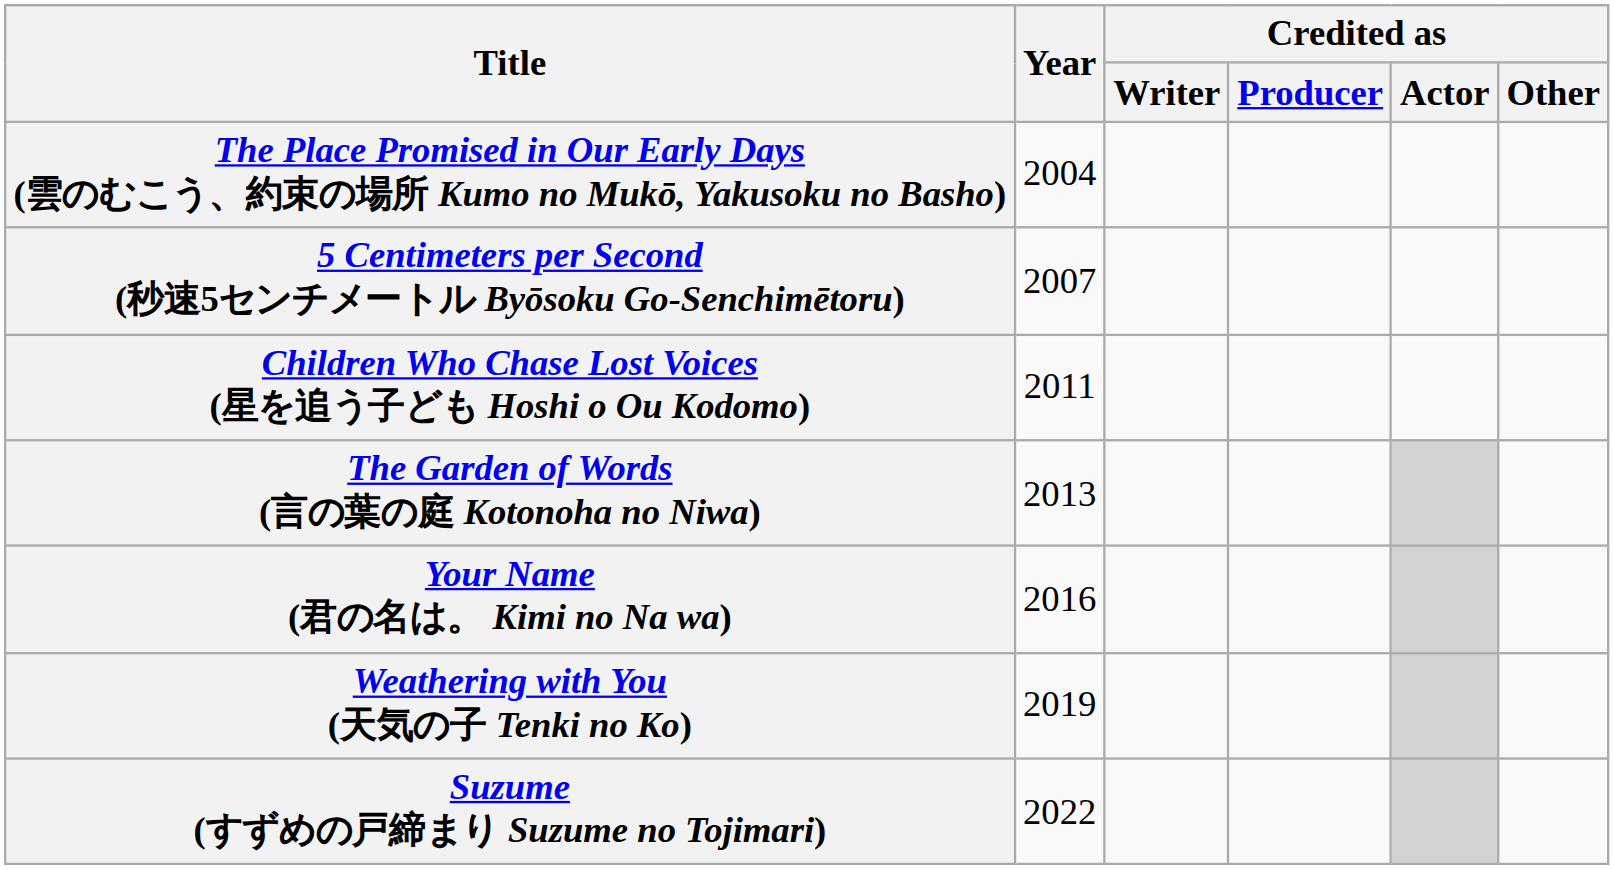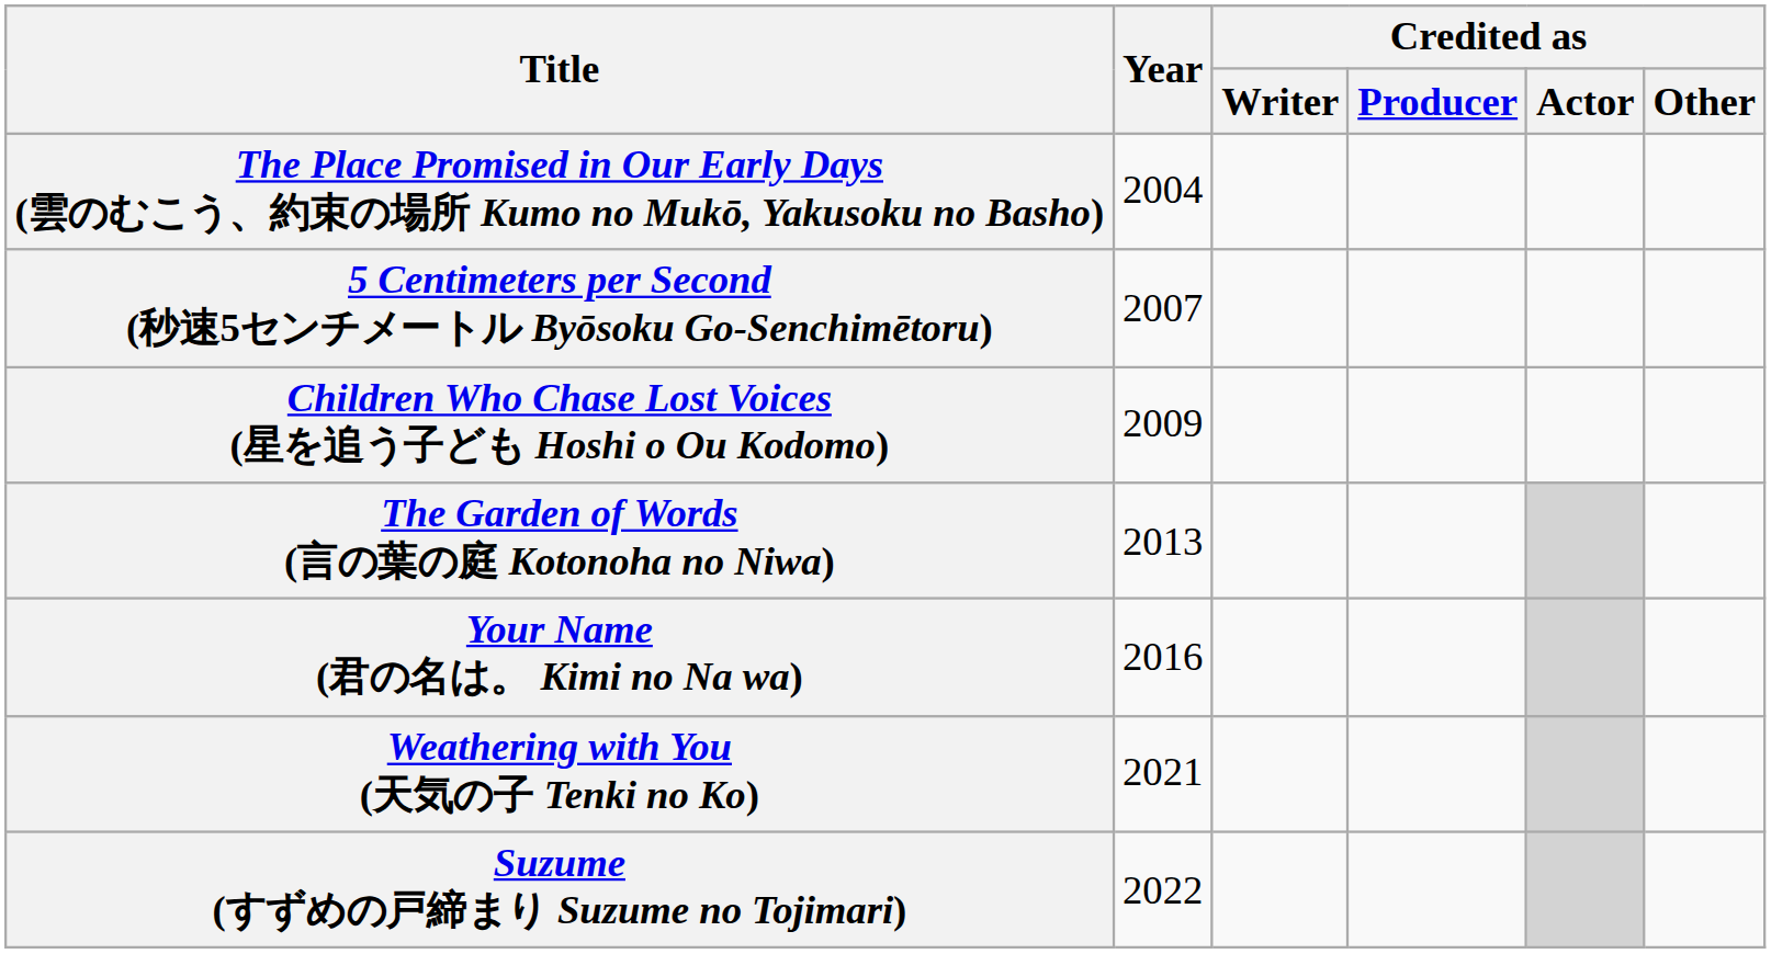 <table class="wikitable plainrowheaders sortable">
 <tr style="background:#ccc; text-align:center;">
 <th scope="col" rowspan="2">Title</th>
 <th scope="col" rowspan="2">Year</th>
 <th scope="col" colspan="4">Credited as</th>
 </tr>
 <tr>
 <th scope="col">Writer</th>
 <th scope="col"><a href='#'>Producer</a></th>
 <th scope="col">Actor</th>
 <th scope="col">Other</th>
 </tr>
 <tr>
 <th scope=row><em><a href='#'>The Place Promised in Our Early Days</a></em><br>(雲のむこう、約束の場所 <em>Kumo no Mukō, Yakusoku no Basho</em>)</th>
 <td style="text-align:center;">2004</td>
 <td></td>
 <td></td>
 <td></td>
 <td></td>
 </tr>
 <tr>
 <th scope=row><em><a href='#'>5 Centimeters per Second</a></em><br>(秒速5センチメートル <em>Byōsoku Go-Senchimētoru</em>)</th>
 <td style="text-align:center;">2007</td>
 <td></td>
 <td></td>
 <td></td>
 <td></td>
 </tr>
 <tr>
 <th scope=row><em><a href='#'>Children Who Chase Lost Voices</a></em><br>(星を追う子ども <em>Hoshi o Ou Kodomo</em>)</th>
-<td style="text-align:center;">2011</td>
+<td style="text-align:center;">2009</td>
 <td></td>
 <td></td>
 <td></td>
 <td></td>
 </tr>
 <tr>
 <th scope=row><em><a href='#'>The Garden of Words</a></em><br>(言の葉の庭 <em>Kotonoha no Niwa</em>)</th>
 <td style="text-align:center;">2013</td>
 <td></td>
 <td></td>
 <td style="background:#d3d3d3;"></td>
 <td></td>
 </tr>
 <tr>
 <th scope=row><em><a href='#'>Your Name</a></em><br>(君の名は。 <em>Kimi no Na wa</em>)</th>
 <td style="text-align:center;">2016</td>
 <td></td>
 <td></td>
 <td style="background:#d3d3d3;"></td>
 <td></td>
 </tr>
 <tr>
 <th scope=row><em><a href='#'>Weathering with You</a></em><br>(天気の子 <em>Tenki no Ko</em>)</th>
-<td style="text-align:center;">2019</td>
+<td style="text-align:center;">2021</td>
 <td></td>
 <td></td>
 <td style="background:#d3d3d3;"></td>
 <td></td>
 </tr>
 <tr>
 <th scope=row><em><a href='#'>Suzume</a></em><br>(すずめの戸締まり <em>Suzume no Tojimari</em>)</th>
 <td style="text-align:center;">2022</td>
 <td></td>
 <td></td>
 <td style="background:#d3d3d3;"></td>
 <td></td>
 </tr>
 </table>
